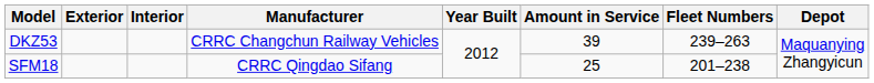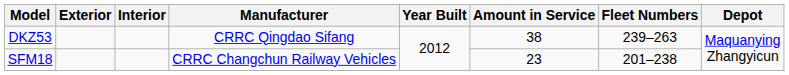 <table class="wikitable" style="border-collapse: collapse; text-align: center;">
 <tr>
 <th>Model</th>
 <th>Exterior</th>
 <th>Interior</th>
 <th>Manufacturer</th>
 <th>Year Built</th>
 <th>Amount in Service</th>
 <th>Fleet Numbers</th>
 <th>Depot</th>
 </tr>
 <tr>
 <td><a href='#'>DKZ53</a></td>
 <td></td>
 <td></td>
-<td><a href='#'>CRRC Changchun Railway Vehicles</a></td>
+<td><a href='#'>CRRC Qingdao Sifang</a></td>
 <td rowspan=2>2012</td>
-<td>39</td>
+<td>38</td>
 <td>239–263</td>
 <td rowspan=2><a href='#'>Maquanying</a><br>Zhangyicun</td>
 </tr>
 <tr>
 <td><a href='#'>SFM18</a></td>
 <td></td>
 <td></td>
-<td><a href='#'>CRRC Qingdao Sifang</a></td>
-<td>25</td>
+<td><a href='#'>CRRC Changchun Railway Vehicles</a></td>
+<td>23</td>
 <td>201–238</td>
 </tr>
 </table>
